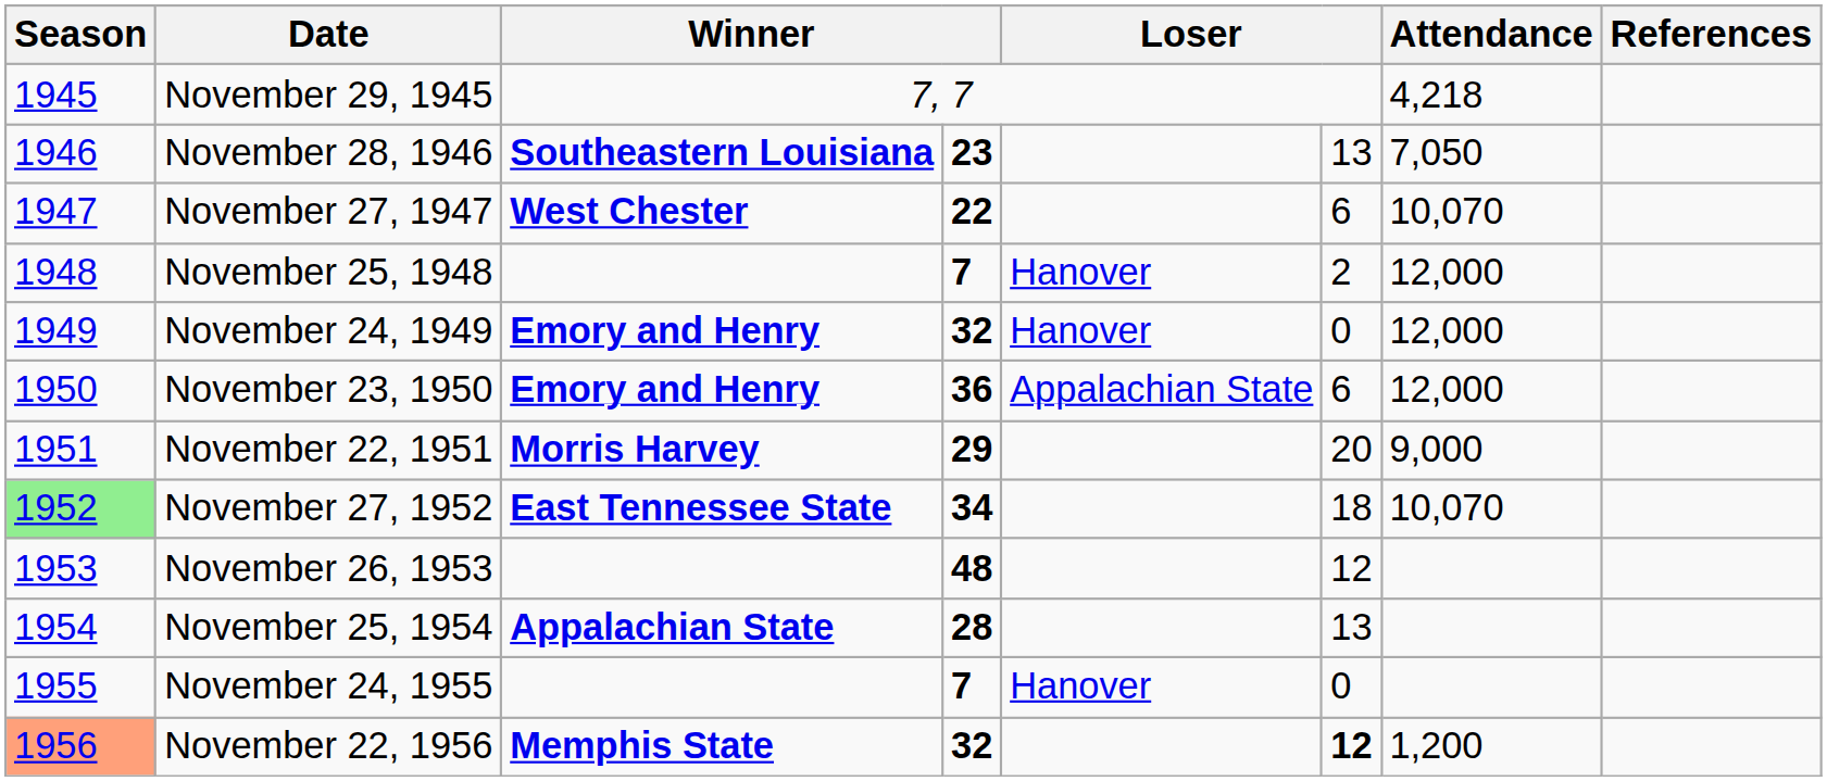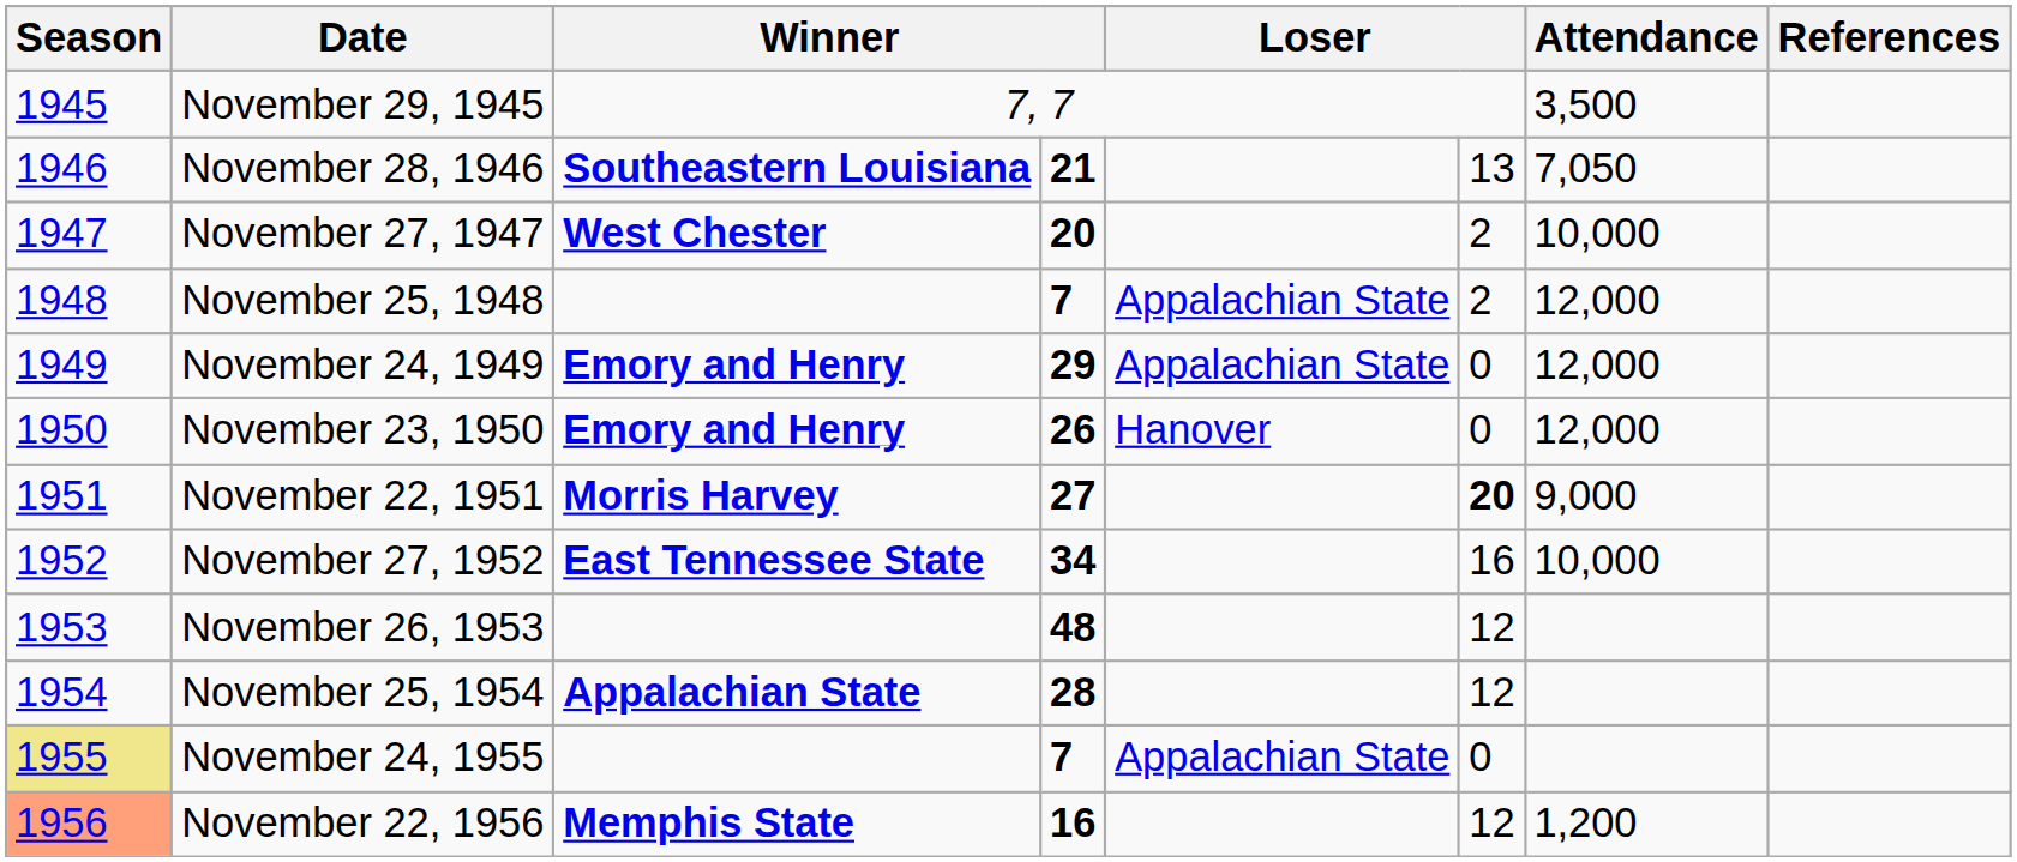 <table class="wikitable">
 <tr>
 <th>Season</th>
 <th>Date</th>
 <th colspan="2">Winner</th>
 <th colspan="2">Loser</th>
 <th>Attendance</th>
 <th>References</th>
 </tr>
 <tr>
 <td><a href='#'>1945</a></td>
 <td>November 29, 1945</td>
 <td align=center colspan="4"><em> 7,  7</em></td>
-<td>4,218</td>
+<td>3,500</td>
 <td></td>
 </tr>
 <tr>
 <td><a href='#'>1946</a></td>
 <td>November 28, 1946</td>
 <td><strong><a href='#'>Southeastern Louisiana</a></strong></td>
-<td><strong>23</strong></td>
+<td><strong>21</strong></td>
 <td></td>
 <td>13</td>
 <td>7,050</td>
 <td></td>
 </tr>
 <tr>
 <td><a href='#'>1947</a></td>
 <td>November 27, 1947</td>
 <td><strong><a href='#'>West Chester</a></strong></td>
-<td><strong>22</strong></td>
+<td><strong>20</strong></td>
 <td></td>
-<td>6</td>
-<td>10,070</td>
+<td>2</td>
+<td>10,000</td>
 <td></td>
 </tr>
 <tr>
 <td><a href='#'>1948</a></td>
 <td>November 25, 1948</td>
 <td><strong></strong></td>
 <td><strong>7</strong></td>
-<td><a href='#'>Hanover</a></td>
+<td><a href='#'>Appalachian State</a></td>
 <td>2</td>
 <td>12,000</td>
 <td></td>
 </tr>
 <tr>
 <td><a href='#'>1949</a></td>
 <td>November 24, 1949</td>
 <td><strong><a href='#'>Emory and Henry</a></strong></td>
-<td><strong>32</strong></td>
-<td><a href='#'>Hanover</a></td>
+<td><strong>29</strong></td>
+<td><a href='#'>Appalachian State</a></td>
 <td>0</td>
 <td>12,000</td>
 <td></td>
 </tr>
 <tr>
 <td><a href='#'>1950</a></td>
 <td>November 23, 1950</td>
 <td><strong><a href='#'>Emory and Henry</a></strong></td>
-<td><strong>36</strong></td>
-<td><a href='#'>Appalachian State</a></td>
-<td>6</td>
+<td><strong>26</strong></td>
+<td><a href='#'>Hanover</a></td>
+<td>0</td>
 <td>12,000</td>
 <td></td>
 </tr>
 <tr>
 <td><a href='#'>1951</a></td>
 <td>November 22, 1951</td>
 <td><strong><a href='#'>Morris Harvey</a></strong></td>
-<td><strong>29</strong></td>
+<td><strong>27</strong></td>
 <td></td>
-<td>20</td>
+<td><strong>20</strong></td>
 <td>9,000</td>
 <td></td>
 </tr>
 <tr>
-<td style="background: lightgreen;"><a href='#'>1952</a></td>
+<td><a href='#'>1952</a></td>
 <td>November 27, 1952</td>
 <td><strong><a href='#'>East Tennessee State</a></strong></td>
 <td><strong>34</strong></td>
 <td></td>
-<td>18</td>
-<td>10,070</td>
+<td>16</td>
+<td>10,000</td>
 <td></td>
 </tr>
 <tr>
 <td><a href='#'>1953</a></td>
 <td>November 26, 1953</td>
 <td><strong></strong></td>
 <td><strong>48</strong></td>
 <td></td>
 <td>12</td>
 <td></td>
 <td></td>
 </tr>
 <tr>
 <td><a href='#'>1954</a></td>
 <td>November 25, 1954</td>
 <td><strong><a href='#'>Appalachian State</a></strong></td>
 <td><strong>28</strong></td>
 <td></td>
-<td>13</td>
+<td>12</td>
 <td></td>
 <td></td>
 </tr>
 <tr>
-<td><a href='#'>1955</a></td>
+<td style="background: khaki;"><a href='#'>1955</a></td>
 <td>November 24, 1955</td>
 <td><strong></strong></td>
 <td><strong>7</strong></td>
-<td><a href='#'>Hanover</a></td>
+<td><a href='#'>Appalachian State</a></td>
 <td>0</td>
 <td></td>
 <td></td>
 </tr>
 <tr>
 <td style="background: lightsalmon;"><a href='#'>1956</a></td>
 <td>November 22, 1956</td>
 <td><strong><a href='#'>Memphis State</a></strong></td>
-<td><strong>32</strong></td>
+<td><strong>16</strong></td>
 <td></td>
-<td><strong>12</strong></td>
+<td>12</td>
 <td>1,200</td>
 <td></td>
 </tr>
 </table>
